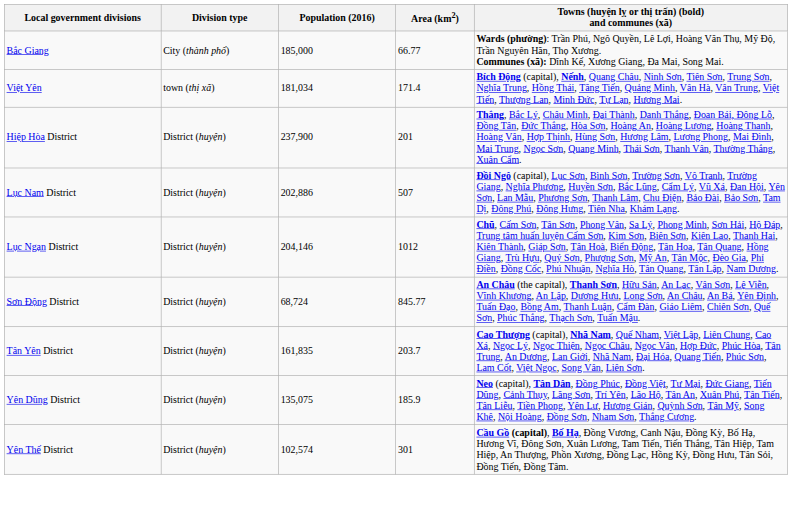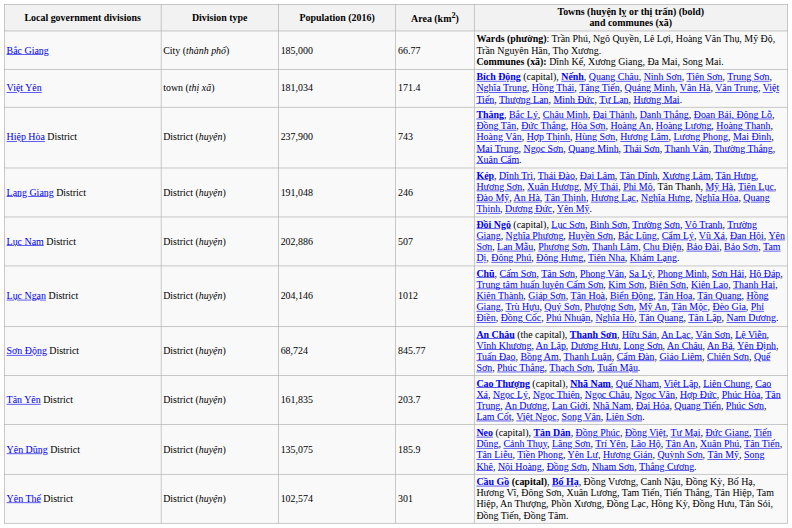 <table class="wikitable" width= "100%">
 <tr>
 <th width=20%>Local government divisions</th>
 <th width=15%>Division type</th>
 <th width=15%>Population (2016)</th>
 <th width=10%>Area (km<sup>2</sup>)</th>
 <th width=40%>Towns (huyện lỵ or thị trấn) (bold)<br>and communes (xã)</th>
 </tr>
 <tr>
 <td><a href='#'>Bắc Giang</a></td>
 <td>City (<em>thành phố</em>)</td>
 <td>185,000</td>
 <td>66.77</td>
 <td><strong>Wards (phường)</strong>: Trần Phú, Ngô Quyền, Lê Lợi, Hoàng Văn Thụ, Mỹ Độ, Trần Nguyên Hãn, Thọ Xương.<br><strong>Communes (xã):</strong> Dĩnh Kế, Xương Giang, Đa Mai, Song Mai.</td>
 </tr>
 <tr>
 <td><a href='#'>Việt Yên</a></td>
 <td>town (<em>thị xã</em>)</td>
 <td>181,034</td>
 <td>171.4</td>
 <td><strong><a href='#'>Bích Động</a></strong> (capital),  <strong><a href='#'>Nếnh</a></strong>, <a href='#'>Quang Châu</a>, <a href='#'>Ninh Sơn</a>, <a href='#'>Tiên Sơn</a>, <a href='#'>Trung Sơn</a>, <a href='#'>Nghĩa Trung</a>, <a href='#'>Hồng Thái</a>, <a href='#'>Tăng Tiến</a>, <a href='#'>Quảng Minh</a>, <a href='#'>Vân Hà</a>, <a href='#'>Vân Trung</a>, <a href='#'>Việt Tiến</a>, <a href='#'>Thượng Lan</a>, <a href='#'>Minh Đức</a>, <a href='#'>Tự Lạn</a>, <a href='#'>Hương Mai</a>.</td>
 </tr>
 <tr>
 <td><a href='#'>Hiệp Hòa</a> District</td>
 <td>District (<em>huyện</em>)</td>
 <td>237,900</td>
-<td>201</td>
+<td>743</td>
 <td><strong><a href='#'>Thắng</a></strong>, <a href='#'>Bắc Lý</a>, <a href='#'>Châu Minh</a>, <a href='#'>Đại Thành</a>, <a href='#'>Danh Thắng</a>, <a href='#'>Đoan Bái, Đông Lỗ</a>, <a href='#'>Đồng Tân</a>, <a href='#'>Đức Thắng</a>, <a href='#'>Hòa Sơn</a>, <a href='#'>Hoàng An</a>, <a href='#'>Hoàng Lương</a>, <a href='#'>Hoàng Thanh</a>, <a href='#'>Hoàng Vân</a>, <a href='#'>Hợp Thịnh</a>, <a href='#'>Hùng Sơn</a>, <a href='#'>Hương Lâm</a>, <a href='#'>Lương Phong</a>, <a href='#'>Mai Đình</a>, <a href='#'>Mai Trung</a>, <a href='#'>Ngọc Sơn</a>, <a href='#'>Quang Minh</a>, <a href='#'>Thái Sơn</a>, <a href='#'>Thanh Vân</a>, <a href='#'>Thường Thắng</a>, <a href='#'>Xuân Cẩm</a>.</td>
+</tr>
+<tr>
+<td><a href='#'>Lạng Giang</a> District</td>
+<td>District (<em>huyện</em>)</td>
+<td>191,048</td>
+<td>246</td>
+<td><strong><a href='#'>Kép</a></strong>, <a href='#'>Dĩnh Trì</a>, <a href='#'>Thái Đào</a>, <a href='#'>Đại Lâm</a>, <a href='#'>Tân Dĩnh</a>, <a href='#'>Xương Lâm</a>, <a href='#'>Tân Hưng</a>, <a href='#'>Hương Sơn</a>, <a href='#'>Xuân Hương</a>, <a href='#'>Mỹ Thái</a>, <a href='#'>Phi Mô</a>, Tân Thanh, <a href='#'>Mỹ Hà</a>, <a href='#'>Tiên Lục</a>, <a href='#'>Đào Mỹ</a>, <a href='#'>An Hà</a>, <a href='#'>Tân Thịnh</a>, <a href='#'>Hương Lạc</a>, <a href='#'>Nghĩa Hưng</a>, <a href='#'>Nghĩa Hòa</a>, <a href='#'>Quang Thịnh</a>, <a href='#'>Dương Đức</a>, <a href='#'>Yên Mỹ</a>.</td>
 </tr>
 <tr>
 <td><a href='#'>Lục Nam</a> District</td>
 <td>District (<em>huyện</em>)</td>
 <td>202,886</td>
 <td>507</td>
 <td><strong><a href='#'>Đồi Ngô</a></strong> (capital), <a href='#'>Lục Sơn</a>, <a href='#'>Bình Sơn</a>, <a href='#'>Trường Sơn</a>, <a href='#'>Vô Tranh</a>, <a href='#'>Trường Giang</a>, <a href='#'>Nghĩa Phương</a>, <a href='#'>Huyền Sơn</a>, <a href='#'>Bắc Lũng</a>, <a href='#'>Cẩm Lý</a>, <a href='#'>Vũ Xá</a>, <a href='#'>Đan Hội</a>, <a href='#'>Yên Sơn</a>, <a href='#'>Lan Mẫu</a>, <a href='#'>Phương Sơn</a>, <a href='#'>Thanh Lâm</a>, <a href='#'>Chu Điện</a>, <a href='#'>Bảo Đài</a>, <a href='#'>Bảo Sơn</a>, <a href='#'>Tam Dị</a>, <a href='#'>Đông Phú</a>, <a href='#'>Đông Hưng</a>, <a href='#'>Tiên Nha</a>, <a href='#'>Khám Lạng</a>.</td>
 </tr>
 <tr>
 <td><a href='#'>Lục Ngạn</a> District</td>
 <td>District (<em>huyện</em>)</td>
 <td>204,146</td>
 <td>1012</td>
 <td><strong><a href='#'>Chũ</a></strong>, <a href='#'>Cấm Sơn</a>, <a href='#'>Tân Sơn</a>, <a href='#'>Phong Vân</a>, <a href='#'>Sa Lý</a>, <a href='#'>Phong Minh</a>, <a href='#'>Sơn Hải</a>, <a href='#'>Hộ Đáp</a>, <a href='#'>Trung tâm huấn luyện Cấm Sơn</a>, <a href='#'>Kim Sơn</a>, <a href='#'>Biên Sơn</a>, <a href='#'>Kiên Lao</a>, <a href='#'>Thanh Hai</a>, <a href='#'>Kiên Thành</a>, <a href='#'>Giáp Sơn</a>, <a href='#'>Tân Hoà</a>, <a href='#'>Biển Động</a>, <a href='#'>Tân Hoa</a>, <a href='#'>Tân Quang</a>, <a href='#'>Hồng Giang</a>, <a href='#'>Trù Hựu</a>, <a href='#'>Quý Sơn</a>, <a href='#'>Phượng Sơn</a>, <a href='#'>Mỹ An</a>, <a href='#'>Tân Mộc</a>, <a href='#'>Đèo Gia</a>, <a href='#'>Phỉ Điền</a>, <a href='#'>Đồng Cốc</a>, <a href='#'>Phú Nhuận</a>, <a href='#'>Nghĩa Hò</a>, <a href='#'>Tân Quang</a>, <a href='#'>Tân Lập</a>, <a href='#'>Nam Dương</a>.</td>
 </tr>
 <tr>
 <td><a href='#'>Sơn Động</a> District</td>
 <td>District (<em>huyện</em>)</td>
 <td>68,724</td>
 <td>845.77</td>
 <td><strong><a href='#'>An Châu</a></strong> (the capital), <strong><a href='#'>Thanh Sơn</a></strong>, <a href='#'>Hữu Sản</a>, <a href='#'>An Lạc</a>, <a href='#'>Vân Sơn</a>, <a href='#'>Lệ Viễn</a>, <a href='#'>Vĩnh Khương</a>, <a href='#'>An Lập</a>, <a href='#'>Dương Hưu</a>, <a href='#'>Long Sơn</a>, <a href='#'>An Châu</a>, <a href='#'>An Bá</a>, <a href='#'>Yên Định</a>, <a href='#'>Tuấn Đạo</a>, <a href='#'>Bồng Am</a>, <a href='#'>Thanh Luận</a>, <a href='#'>Cẩm Đàn</a>, <a href='#'>Giáo Liêm</a>, <a href='#'>Chiên Sơn</a>, <a href='#'>Quế Sơn</a>, <a href='#'>Phúc Thắng</a>, <a href='#'>Thạch Sơn</a>, <a href='#'>Tuấn Mậu</a>.</td>
 </tr>
 <tr>
 <td><a href='#'>Tân Yên</a> District</td>
 <td>District (<em>huyện</em>)</td>
 <td>161,835</td>
 <td>203.7</td>
 <td><strong><a href='#'>Cao Thượng</a></strong> (capital), <strong><a href='#'>Nhã Nam</a></strong>, <a href='#'>Quế Nham</a>, <a href='#'>Việt Lập</a>, <a href='#'>Liên Chung</a>, <a href='#'>Cao Xá</a>, <a href='#'>Ngọc Lý</a>, <a href='#'>Ngọc Thiện</a>, <a href='#'>Ngọc Châu</a>, <a href='#'>Ngọc Vân</a>, <a href='#'>Hợp Đức</a>, <a href='#'>Phúc Hòa</a>, <a href='#'>Tân Trung</a>, <a href='#'>An Dương</a>, <a href='#'>Lan Giới</a>, <a href='#'>Nhã Nam</a>, <a href='#'>Đại Hóa</a>, <a href='#'>Quang Tiến</a>, <a href='#'>Phúc Sơn</a>, <a href='#'>Lam Cốt</a>, <a href='#'>Việt Ngọc</a>, <a href='#'>Song Vân</a>, <a href='#'>Liên Sơn</a>.</td>
 </tr>
 <tr>
 <td><a href='#'>Yên Dũng</a> District</td>
 <td>District (<em>huyện</em>)</td>
 <td>135,075 </td>
 <td>185.9 </td>
 <td><strong><a href='#'>Neo</a></strong> (capital), <strong><a href='#'>Tân Dân</a></strong>, <a href='#'>Đồng Phúc</a>, <a href='#'>Đồng Việt</a>, <a href='#'>Tư Mại</a>, <a href='#'>Đức Giang</a>, <a href='#'>Tiến Dũng</a>, <a href='#'>Cảnh Thụy</a>, <a href='#'>Lãng Sơn</a>, <a href='#'>Trí Yên</a>, <a href='#'>Lão Hộ</a>, <a href='#'>Tân An</a>, <a href='#'>Xuân Phú</a>, <a href='#'>Tân Tiến</a>, <a href='#'>Tân Liễu</a>, <a href='#'>Tiền Phong</a>, <a href='#'>Yên Lư</a>, <a href='#'>Hương Gián</a>, <a href='#'>Quỳnh Sơn</a>, <a href='#'>Tân Mỹ</a>, <a href='#'>Song Khê</a>, <a href='#'>Nội Hoàng</a>, <a href='#'>Đồng Sơn</a>, <a href='#'>Nham Sơn</a>, <a href='#'>Thắng Cương</a>.</td>
 </tr>
 <tr>
 <td><a href='#'>Yên Thế</a> District</td>
 <td>District (<em>huyện</em>)</td>
 <td>102,574</td>
 <td>301</td>
 <td><strong><a href='#'>Cầu Gồ</a> (capital)</strong>, <strong><a href='#'>Bố Hạ</a></strong>, Đồng Vương, Canh Nậu, Đồng Kỳ, Bố Hạ, Hương Vĩ, Đông Sơn, Xuân Lương, Tam Tiến, Tiến Thắng, Tân Hiệp, Tam Hiệp, An Thượng, Phồn Xương, Đồng Lạc, Hồng Kỳ, Đồng Hưu, Tân Sỏi, Đồng Tiến, Đồng Tâm.</td>
 </tr>
 </table>
